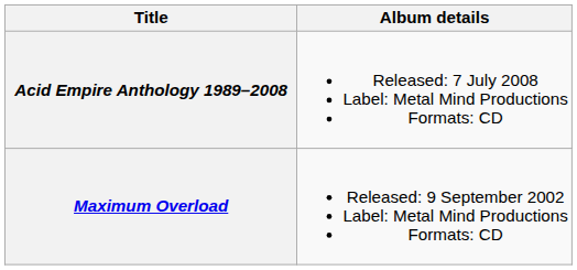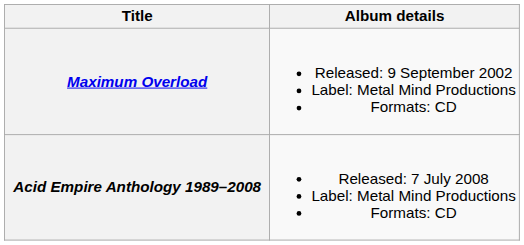 <table class="wikitable plainrowheaders" style="text-align:center;">
 <tr>
 <th scope="col" style="width:17em;">Title</th>
 <th scope="col">Album details</th>
 </tr>
 <tr>
+<th scope="row"><em><a href='#'>Maximum Overload</a></em></th>
+<td><br><ul><li>Released: 9 September 2002</li><li>Label: Metal Mind Productions</li><li>Formats: CD</li></ul></td>
+</tr>
+<tr>
 <th scope="row"><em>Acid Empire Anthology 1989–2008</em></th>
 <td><br><ul><li>Released: 7 July 2008</li><li>Label: Metal Mind Productions</li><li>Formats: CD</li></ul></td>
 </tr>
-<tr>
-<th scope="row"><em><a href='#'>Maximum Overload</a></em></th>
-<td><br><ul><li>Released: 9 September 2002</li><li>Label: Metal Mind Productions</li><li>Formats: CD</li></ul></td>
-</tr>
 </table>
